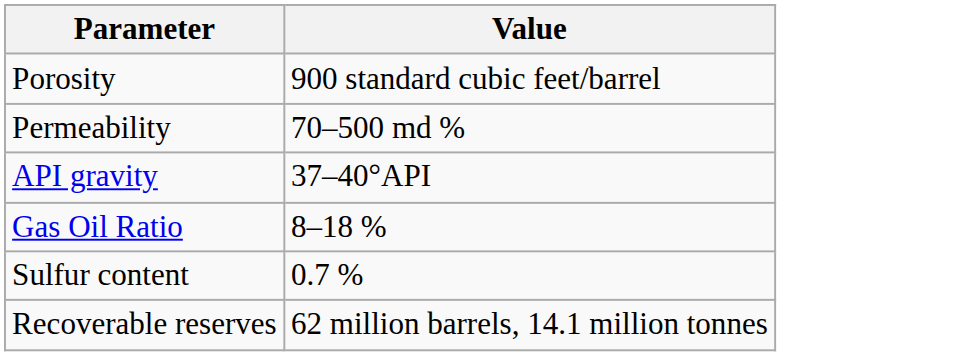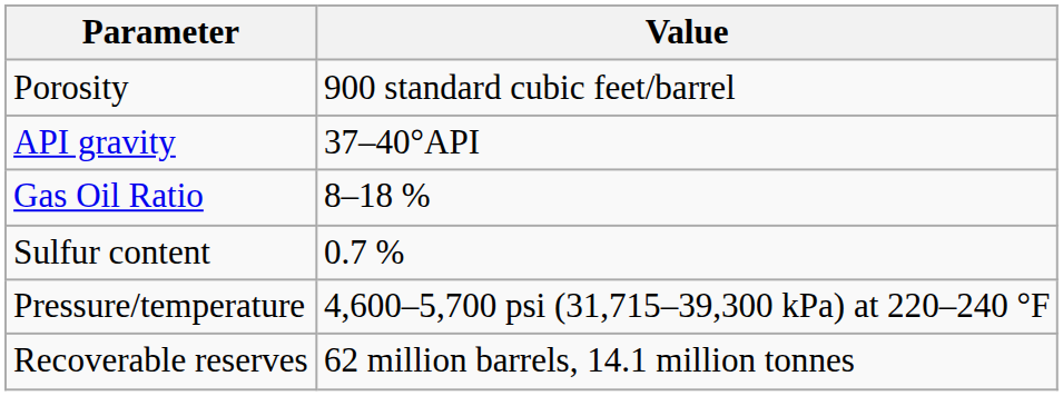 <table class="wikitable">
 <tr>
 <th>Parameter</th>
 <th>Value</th>
 </tr>
 <tr>
 <td>Porosity</td>
 <td>900 standard cubic feet/barrel</td>
-</tr>
-<tr>
-<td>Permeability</td>
-<td>70–500 md %</td>
 </tr>
 <tr>
 <td><a href='#'>API gravity</a></td>
 <td>37–40°API</td>
 </tr>
 <tr>
 <td><a href='#'>Gas Oil Ratio</a></td>
 <td>8–18 %</td>
 </tr>
 <tr>
 <td>Sulfur content</td>
 <td>0.7 %</td>
 </tr>
 <tr>
+<td>Pressure/temperature</td>
+<td>4,600–5,700 psi (31,715–39,300 kPa)  at 220–240 °F</td>
+</tr>
+<tr>
 <td>Recoverable reserves</td>
 <td>62 million barrels, 14.1 million  tonnes</td>
 </tr>
 </table>
